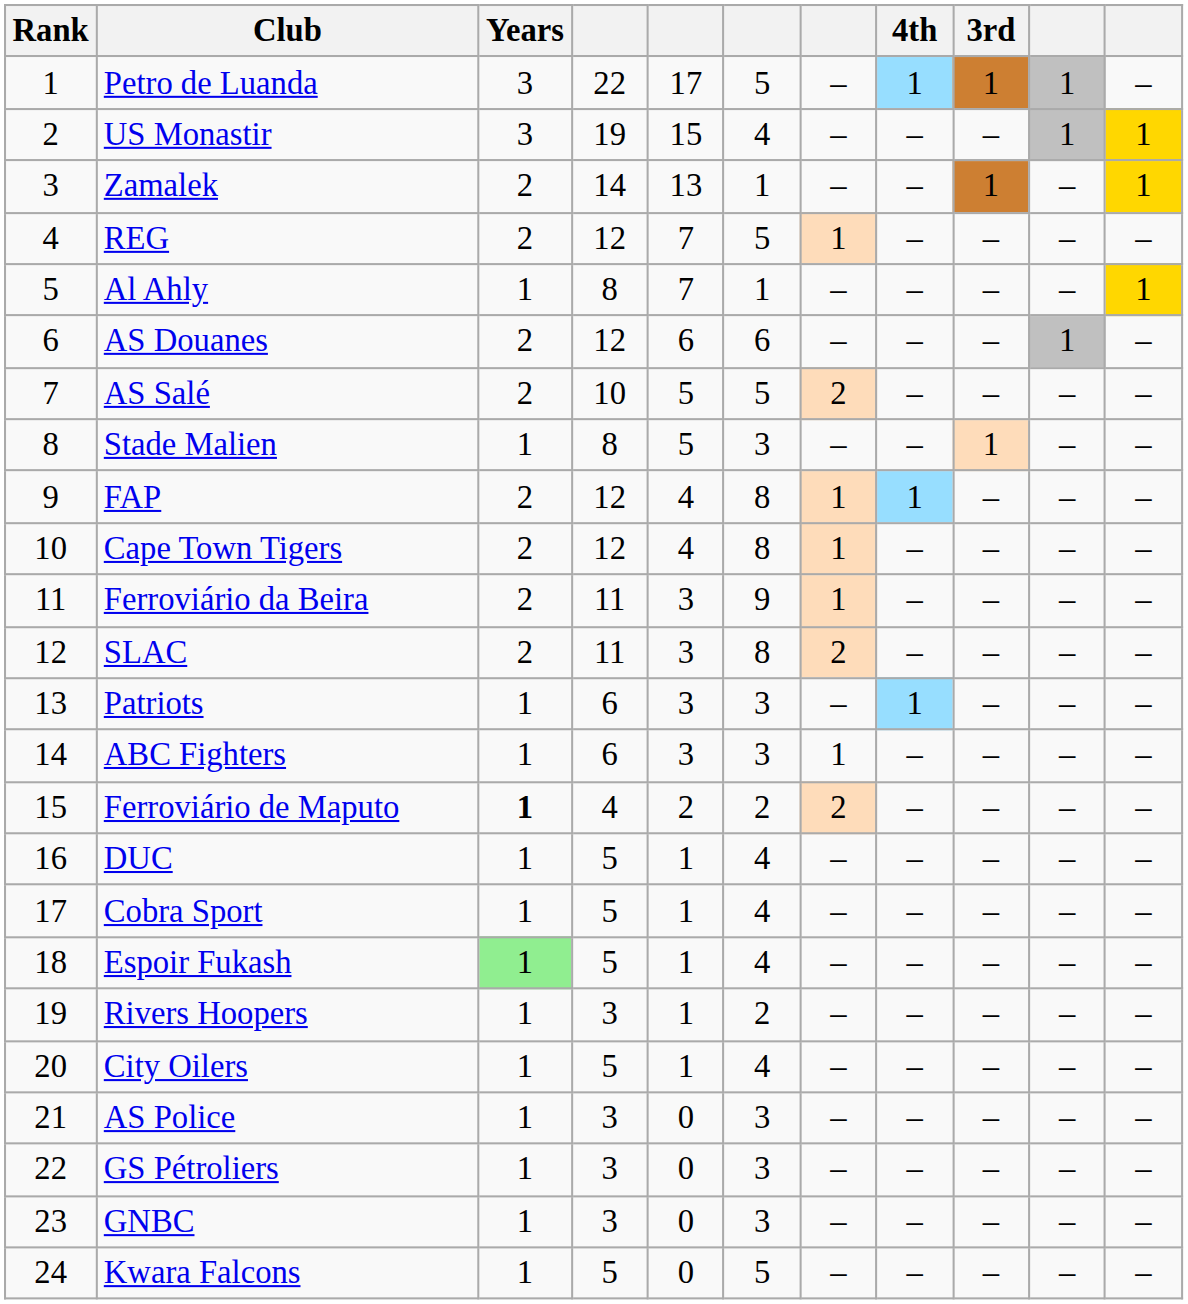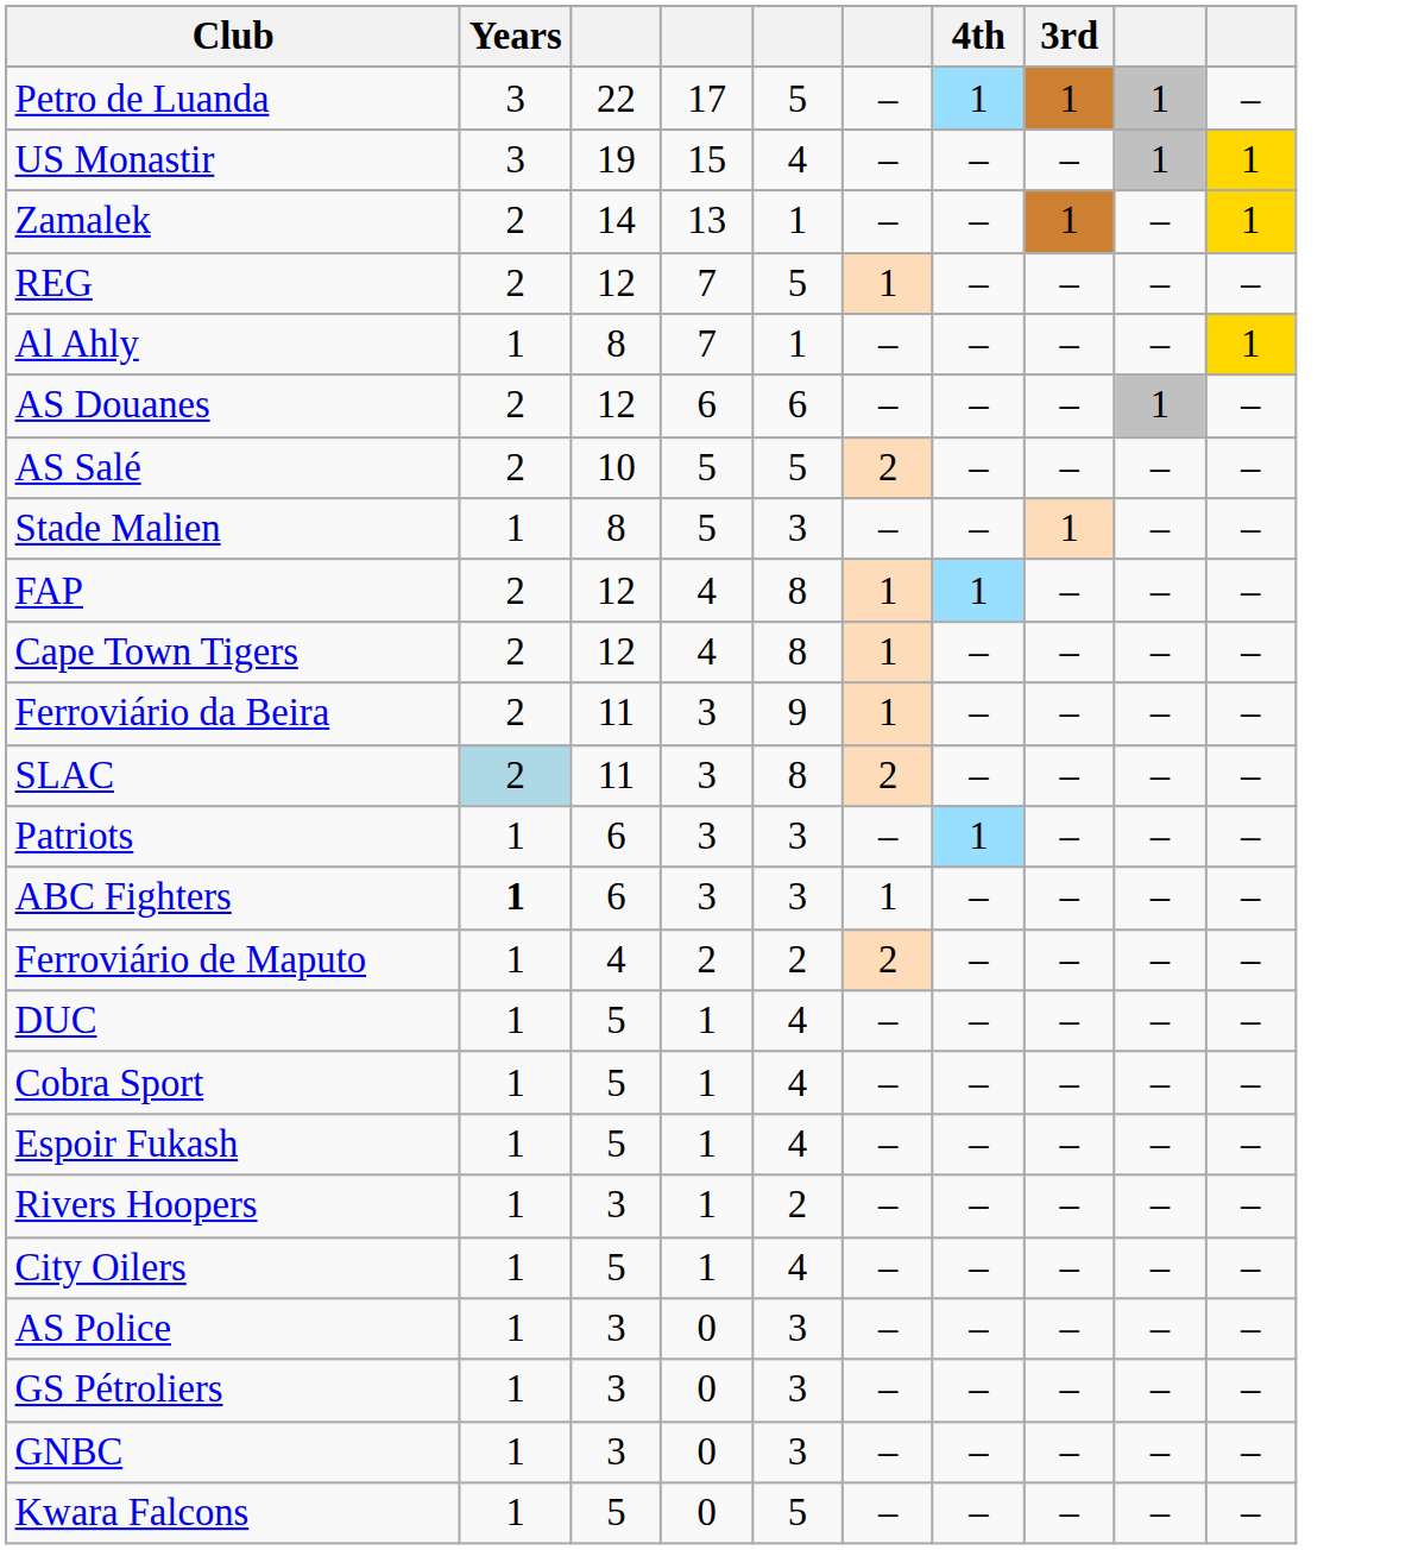 <table class="wikitable" style="text-align:center">
 <tr>
-<th>Rank</th>
 <th width="180">Club</th>
 <th>Years</th>
 <th width="30"></th>
 <th width="30"></th>
 <th width="30"></th>
 <th width="30"></th>
 <th width="30">4th</th>
 <th width="30">3rd</th>
 <th width="30"></th>
 <th width="30"></th>
 </tr>
 <tr>
-<td>1</td>
 <td align="left"> <a href='#'>Petro de Luanda</a></td>
 <td>3</td>
 <td>22</td>
 <td>17</td>
 <td>5</td>
 <td>–</td>
 <td bgcolor="#97DEFF">1</td>
 <td bgcolor="#cd7f32">1</td>
 <td bgcolor="silver">1</td>
 <td>–</td>
 </tr>
 <tr>
-<td>2</td>
 <td align="left"> <a href='#'>US Monastir</a></td>
 <td>3</td>
 <td>19</td>
 <td>15</td>
 <td>4</td>
 <td>–</td>
 <td>–</td>
 <td>–</td>
 <td bgcolor="silver">1</td>
 <td bgcolor="gold">1</td>
 </tr>
 <tr>
-<td>3</td>
 <td align="left"> <a href='#'>Zamalek</a></td>
 <td>2</td>
 <td>14</td>
 <td>13</td>
 <td>1</td>
 <td>–</td>
 <td>–</td>
 <td bgcolor="#cd7f32">1</td>
 <td>–</td>
 <td bgcolor="gold">1</td>
 </tr>
 <tr>
-<td>4</td>
 <td align="left"> <a href='#'>REG</a></td>
 <td>2</td>
 <td>12</td>
 <td>7</td>
 <td>5</td>
 <td bgcolor="#FEDCBA">1</td>
 <td>–</td>
 <td>–</td>
 <td>–</td>
 <td>–</td>
 </tr>
 <tr>
-<td>5</td>
 <td align="left"> <a href='#'>Al Ahly</a></td>
 <td>1</td>
 <td>8</td>
 <td>7</td>
 <td>1</td>
 <td>–</td>
 <td>–</td>
 <td>–</td>
 <td>–</td>
 <td bgcolor=gold>1</td>
 </tr>
 <tr>
-<td>6</td>
 <td align="left"> <a href='#'>AS Douanes</a></td>
 <td>2</td>
 <td>12</td>
 <td>6</td>
 <td>6</td>
 <td>–</td>
 <td>–</td>
 <td>–</td>
 <td bgcolor=silver>1</td>
 <td>–</td>
 </tr>
 <tr>
-<td>7</td>
 <td align="left"> <a href='#'>AS Salé</a></td>
 <td>2</td>
 <td>10</td>
 <td>5</td>
 <td>5</td>
 <td bgcolor="#FEDCBA">2</td>
 <td>–</td>
 <td>–</td>
 <td>–</td>
 <td>–</td>
 </tr>
 <tr>
-<td>8</td>
 <td align="left"> <a href='#'>Stade Malien</a></td>
 <td>1</td>
 <td>8</td>
 <td>5</td>
 <td>3</td>
 <td>–</td>
 <td>–</td>
 <td bgcolor="#FEDCBA">1</td>
 <td>–</td>
 <td>–</td>
 </tr>
 <tr>
-<td>9</td>
 <td align="left"> <a href='#'>FAP</a></td>
 <td>2</td>
 <td>12</td>
 <td>4</td>
 <td>8</td>
 <td bgcolor="#FEDCBA">1</td>
 <td bgcolor="#97DEFF">1</td>
 <td>–</td>
 <td>–</td>
 <td>–</td>
 </tr>
 <tr>
-<td>10</td>
 <td align="left"> <a href='#'>Cape Town Tigers</a></td>
 <td>2</td>
 <td>12</td>
 <td>4</td>
 <td>8</td>
 <td bgcolor="#FEDCBA">1</td>
 <td>–</td>
 <td>–</td>
 <td>–</td>
 <td>–</td>
 </tr>
 <tr>
-<td>11</td>
 <td align="left"> <a href='#'>Ferroviário da Beira</a></td>
 <td>2</td>
 <td>11</td>
 <td>3</td>
 <td>9</td>
 <td bgcolor="#FEDCBA">1</td>
 <td>–</td>
 <td>–</td>
 <td>–</td>
 <td>–</td>
 </tr>
 <tr>
-<td>12</td>
 <td align="left"> <a href='#'>SLAC</a></td>
-<td>2</td>
+<td style="background: lightblue;">2</td>
 <td>11</td>
 <td>3</td>
 <td>8</td>
 <td bgcolor="#FEDCBA">2</td>
 <td>–</td>
 <td>–</td>
 <td>–</td>
 <td>–</td>
 </tr>
 <tr>
-<td>13</td>
 <td align="left"> <a href='#'>Patriots</a></td>
 <td>1</td>
 <td>6</td>
 <td>3</td>
 <td>3</td>
 <td>–</td>
 <td bgcolor="#97DEFF">1</td>
 <td>–</td>
 <td>–</td>
 <td>–</td>
 </tr>
 <tr>
-<td>14</td>
 <td align="left"> <a href='#'>ABC Fighters</a></td>
-<td>1</td>
+<td><strong>1</strong></td>
 <td>6</td>
 <td>3</td>
 <td>3</td>
 <td>1</td>
 <td>–</td>
 <td>–</td>
 <td>–</td>
 <td>–</td>
 </tr>
 <tr>
-<td>15</td>
 <td align="left"> <a href='#'>Ferroviário de Maputo</a></td>
-<td><strong>1</strong></td>
+<td>1</td>
 <td>4</td>
 <td>2</td>
 <td>2</td>
 <td bgcolor="#FEDCBA">2</td>
 <td>–</td>
 <td>–</td>
 <td>–</td>
 <td>–</td>
 </tr>
 <tr>
-<td>16</td>
 <td align="left"> <a href='#'>DUC</a></td>
 <td>1</td>
 <td>5</td>
 <td>1</td>
 <td>4</td>
 <td>–</td>
 <td>–</td>
 <td>–</td>
 <td>–</td>
 <td>–</td>
 </tr>
 <tr>
-<td>17</td>
 <td align="left"> <a href='#'>Cobra Sport</a></td>
 <td>1</td>
 <td>5</td>
 <td>1</td>
 <td>4</td>
 <td>–</td>
 <td>–</td>
 <td>–</td>
 <td>–</td>
 <td>–</td>
 </tr>
 <tr>
-<td>18</td>
 <td align="left"> <a href='#'>Espoir Fukash</a></td>
-<td style="background: lightgreen;">1</td>
+<td>1</td>
 <td>5</td>
 <td>1</td>
 <td>4</td>
 <td>–</td>
 <td>–</td>
 <td>–</td>
 <td>–</td>
 <td>–</td>
 </tr>
 <tr>
-<td>19</td>
 <td align="left"> <a href='#'>Rivers Hoopers</a></td>
 <td>1</td>
 <td>3</td>
 <td>1</td>
 <td>2</td>
 <td>–</td>
 <td>–</td>
 <td>–</td>
 <td>–</td>
 <td>–</td>
 </tr>
 <tr>
-<td>20</td>
 <td align="left"> <a href='#'>City Oilers</a></td>
 <td>1</td>
 <td>5</td>
 <td>1</td>
 <td>4</td>
 <td>–</td>
 <td>–</td>
 <td>–</td>
 <td>–</td>
 <td>–</td>
 </tr>
 <tr>
-<td>21</td>
 <td align="left"> <a href='#'>AS Police</a></td>
 <td>1</td>
 <td>3</td>
 <td>0</td>
 <td>3</td>
 <td>–</td>
 <td>–</td>
 <td>–</td>
 <td>–</td>
 <td>–</td>
 </tr>
 <tr>
-<td>22</td>
 <td align="left"> <a href='#'>GS Pétroliers</a></td>
 <td>1</td>
 <td>3</td>
 <td>0</td>
 <td>3</td>
 <td>–</td>
 <td>–</td>
 <td>–</td>
 <td>–</td>
 <td>–</td>
 </tr>
 <tr>
-<td>23</td>
 <td align="left"> <a href='#'>GNBC</a></td>
 <td>1</td>
 <td>3</td>
 <td>0</td>
 <td>3</td>
 <td>–</td>
 <td>–</td>
 <td>–</td>
 <td>–</td>
 <td>–</td>
 </tr>
 <tr>
-<td>24</td>
 <td align="left"> <a href='#'>Kwara Falcons</a></td>
 <td>1</td>
 <td>5</td>
 <td>0</td>
 <td>5</td>
 <td>–</td>
 <td>–</td>
 <td>–</td>
 <td>–</td>
 <td>–</td>
 </tr>
 </table>
